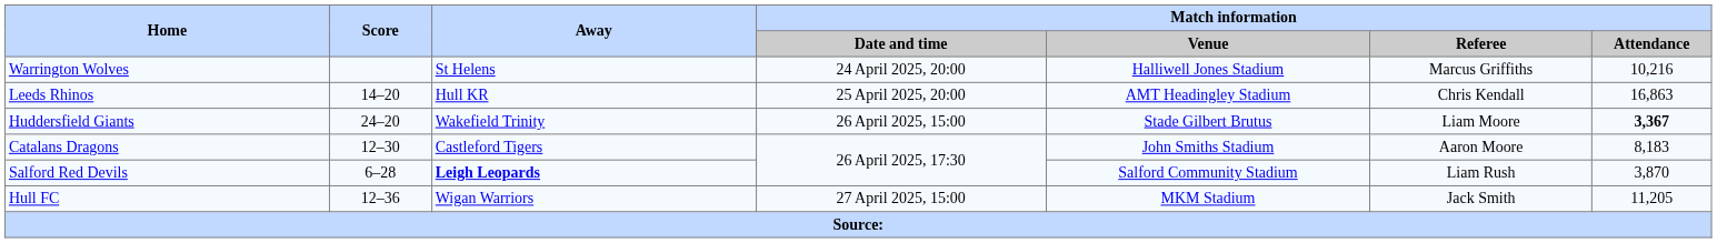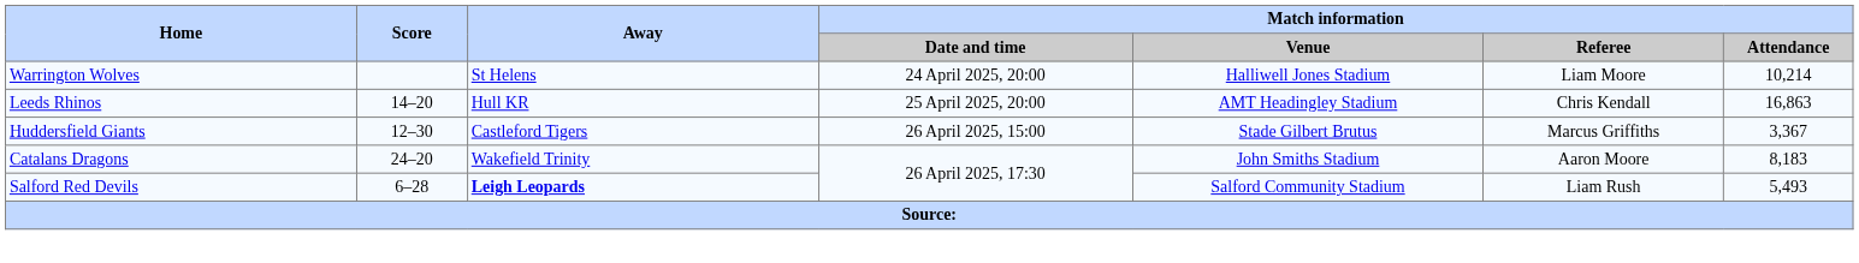 <table border=1 style="border-collapse:collapse; font-size:90%; text-align:center;" cellpadding=3 cellspacing=0 width=100%>
 <tr style="background:#C1D8ff;">
 <th scope="col" rowspan=2 width=19%>Home</th>
 <th scope="col" rowspan=2 width=6%>Score</th>
 <th scope="col" rowspan=2 width=19%>Away</th>
 <th colspan=4>Match information</th>
 </tr>
 <tr style="background:#CCCCCC;">
 <th scope="col" width=17%>Date and time</th>
 <th scope="col" width=19%>Venue</th>
 <th scope="col" width=13%>Referee</th>
 <th scope="col" width=7%>Attendance</th>
 </tr>
 <tr style="background:#F5FAFF;">
 <td style="text-align:left;"> <a href='#'>Warrington Wolves</a></td>
 <td></td>
 <td style="text-align:left;"> <a href='#'>St Helens</a></td>
 <td>24 April 2025, 20:00</td>
 <td><a href='#'>Halliwell Jones Stadium</a></td>
-<td>Marcus Griffiths</td>
-<td>10,216</td>
+<td>Liam Moore</td>
+<td>10,214</td>
 </tr>
 <tr style="background:#F5FAFF;">
 <td style="text-align:left;"> <a href='#'>Leeds Rhinos</a></td>
 <td>14–20</td>
 <td style="text-align:left;"> <a href='#'>Hull KR</a></td>
 <td>25 April 2025, 20:00</td>
 <td><a href='#'>AMT Headingley Stadium</a></td>
 <td>Chris Kendall</td>
 <td>16,863</td>
 </tr>
 <tr style="background:#F5FAFF;">
 <td style="text-align:left;"> <a href='#'>Huddersfield Giants</a></td>
-<td>24–20 </td>
-<td style="text-align:left;"> <a href='#'>Wakefield Trinity</a></td>
+<td>12–30</td>
+<td style="text-align:left;"> <a href='#'>Castleford Tigers</a></td>
 <td>26 April 2025, 15:00</td>
 <td><a href='#'>Stade Gilbert Brutus</a></td>
-<td>Liam Moore</td>
-<td><strong>3,367</strong></td>
+<td>Marcus Griffiths</td>
+<td>3,367</td>
 </tr>
 <tr style="background:#F5FAFF;">
 <td style="text-align:left;"> <a href='#'>Catalans Dragons</a></td>
-<td>12–30</td>
-<td style="text-align:left;"> <a href='#'>Castleford Tigers</a></td>
+<td>24–20 </td>
+<td style="text-align:left;"> <a href='#'>Wakefield Trinity</a></td>
 <td Rowspan=2>26 April 2025, 17:30</td>
 <td><a href='#'>John Smiths Stadium</a></td>
 <td>Aaron Moore</td>
 <td>8,183</td>
 </tr>
 <tr style="background:#F5FAFF;">
 <td style="text-align:left;"> <a href='#'>Salford Red Devils</a></td>
 <td>6–28</td>
 <td style="text-align:left;"><strong> <a href='#'>Leigh Leopards</a></strong></td>
 <td><a href='#'>Salford Community Stadium</a></td>
 <td>Liam Rush</td>
-<td>3,870</td>
-</tr>
-<tr style="background:#F5FAFF;">
-<td style="text-align:left;"> <a href='#'>Hull FC</a></td>
-<td>12–36</td>
-<td style="text-align:left;"> <a href='#'>Wigan Warriors</a></td>
-<td>27 April 2025, 15:00</td>
-<td><a href='#'>MKM Stadium</a></td>
-<td>Jack Smith</td>
-<td>11,205</td>
+<td>5,493</td>
 </tr>
 <tr style="background:#c1d8ff;">
 <th colspan=7>Source:</th>
 </tr>
 </table>
